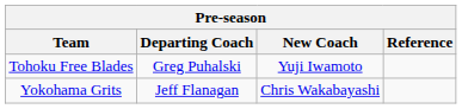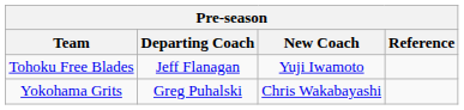 <table class="wikitable" style="text-align: center;">
 <tr>
 <th colspan="4">Pre-season</th>
 </tr>
 <tr>
 <th>Team</th>
 <th>Departing Coach</th>
 <th>New Coach</th>
 <th>Reference</th>
 </tr>
 <tr>
 <td><a href='#'>Tohoku Free Blades</a></td>
-<td><a href='#'>Greg Puhalski</a></td>
+<td><a href='#'>Jeff Flanagan</a></td>
 <td><a href='#'>Yuji Iwamoto</a></td>
 <td></td>
 </tr>
 <tr>
 <td><a href='#'>Yokohama Grits</a></td>
-<td><a href='#'>Jeff Flanagan</a></td>
+<td><a href='#'>Greg Puhalski</a></td>
 <td><a href='#'>Chris Wakabayashi</a></td>
 <td></td>
 </tr>
 </table>
